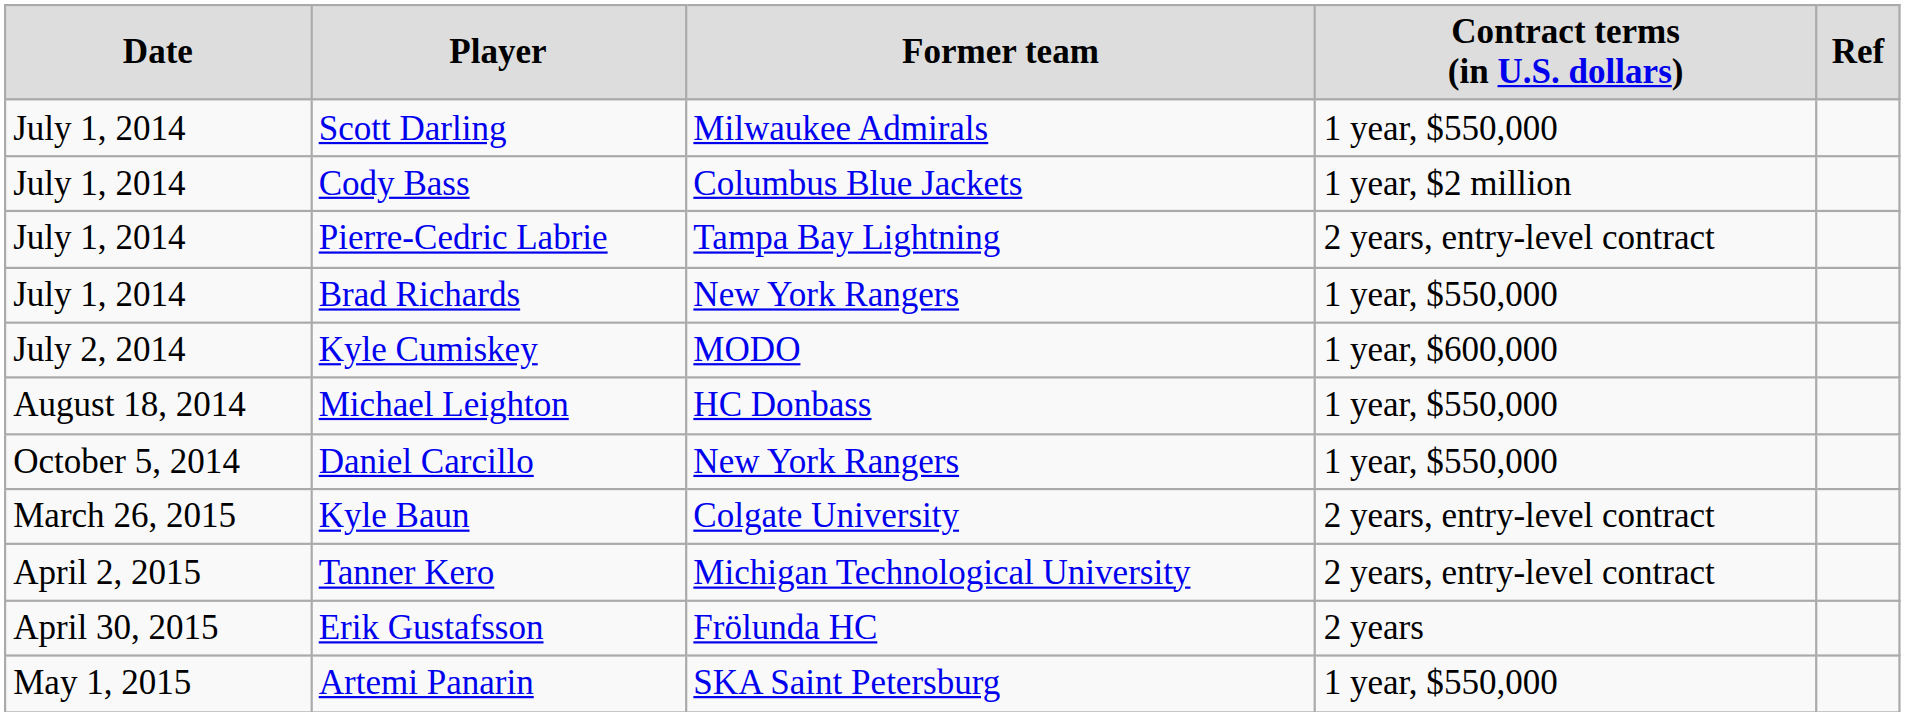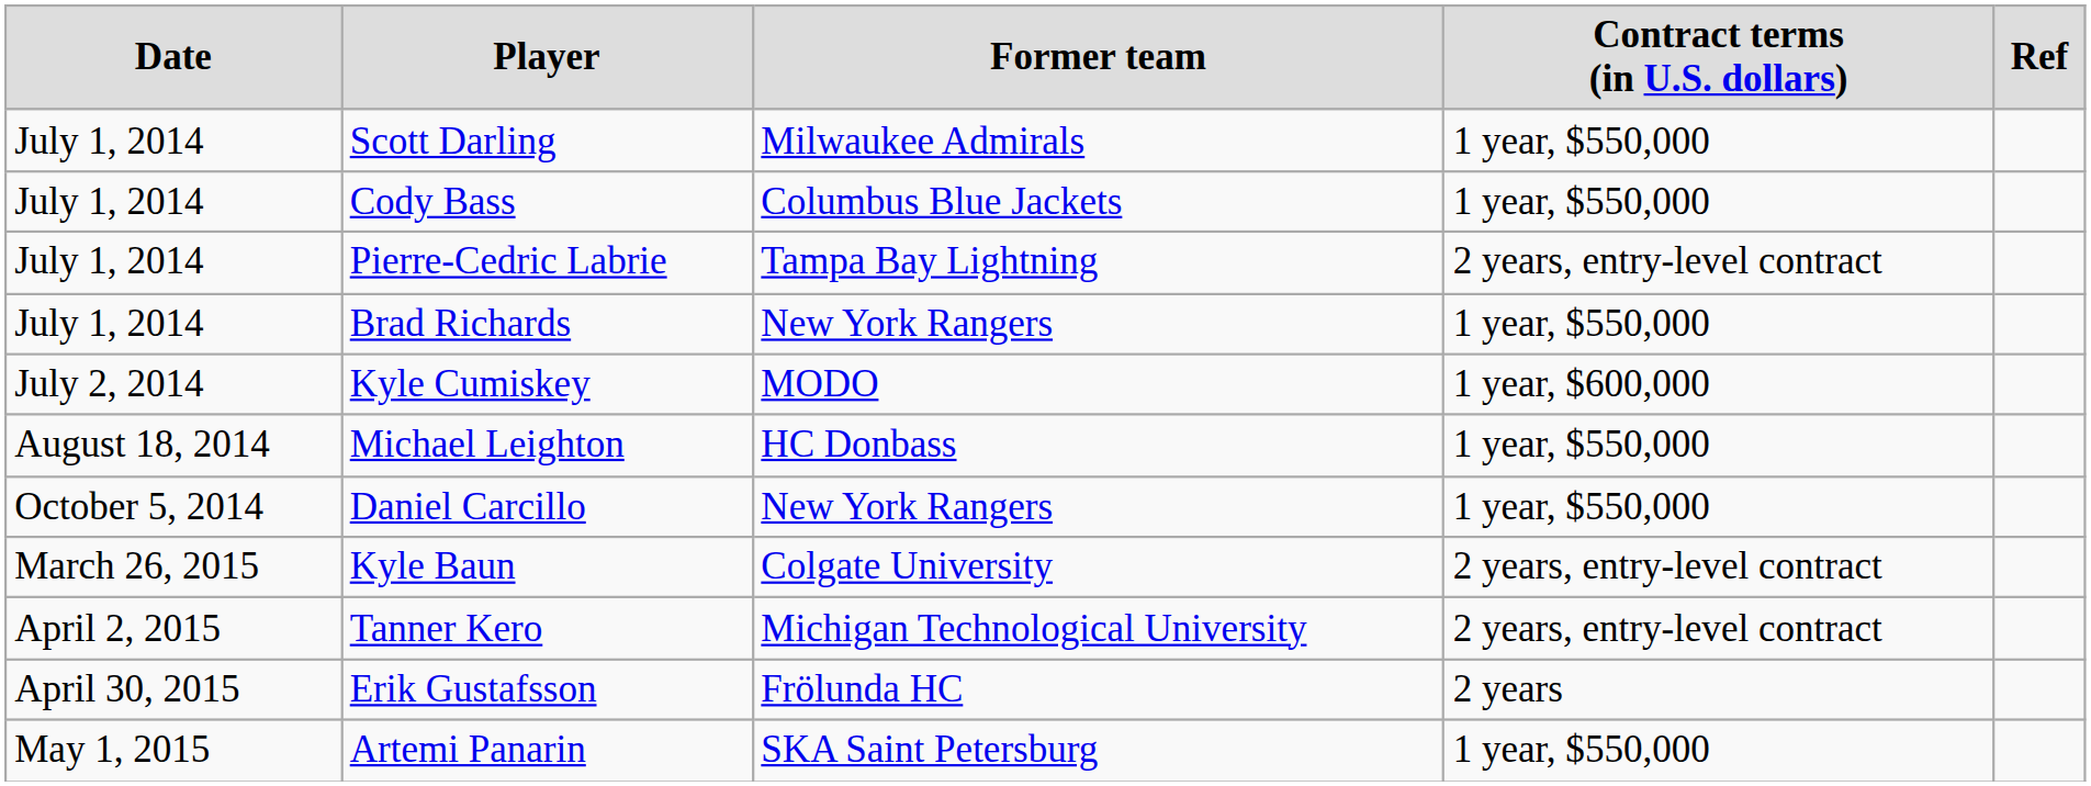 <table class="wikitable" width=98%>
 <tr align="center" bgcolor="#dddddd">
 <td><strong>Date</strong></td>
 <td><strong>Player</strong></td>
 <td><strong>Former team</strong></td>
 <td><strong>Contract terms</strong><br><strong>(in <a href='#'>U.S. dollars</a>)</strong></td>
 <td><strong>Ref</strong></td>
 </tr>
 <tr>
 <td>July 1, 2014</td>
 <td><a href='#'>Scott Darling</a></td>
 <td><a href='#'>Milwaukee Admirals</a></td>
 <td>1 year, $550,000</td>
 <td></td>
 </tr>
 <tr>
 <td>July 1, 2014</td>
 <td><a href='#'>Cody Bass</a></td>
 <td><a href='#'>Columbus Blue Jackets</a></td>
-<td>1 year, $2 million</td>
+<td>1 year, $550,000</td>
 <td></td>
 </tr>
 <tr>
 <td>July 1, 2014</td>
 <td><a href='#'>Pierre-Cedric Labrie</a></td>
 <td><a href='#'>Tampa Bay Lightning</a></td>
 <td>2 years, entry-level contract</td>
 <td></td>
 </tr>
 <tr>
 <td>July 1, 2014</td>
 <td><a href='#'>Brad Richards</a></td>
 <td><a href='#'>New York Rangers</a></td>
 <td>1 year, $550,000</td>
 <td></td>
 </tr>
 <tr>
 <td>July 2, 2014</td>
 <td><a href='#'>Kyle Cumiskey</a></td>
 <td><a href='#'>MODO</a></td>
 <td>1 year, $600,000</td>
 <td></td>
 </tr>
 <tr>
 <td>August 18, 2014</td>
 <td><a href='#'>Michael Leighton</a></td>
 <td><a href='#'>HC Donbass</a></td>
 <td>1 year, $550,000</td>
 <td></td>
 </tr>
 <tr>
 <td>October 5, 2014</td>
 <td><a href='#'>Daniel Carcillo</a></td>
 <td><a href='#'>New York Rangers</a></td>
 <td>1 year, $550,000</td>
 <td></td>
 </tr>
 <tr>
 <td>March 26, 2015</td>
 <td><a href='#'>Kyle Baun</a></td>
 <td><a href='#'>Colgate University</a></td>
 <td>2 years, entry-level contract</td>
 <td></td>
 </tr>
 <tr>
 <td>April 2, 2015</td>
 <td><a href='#'>Tanner Kero</a></td>
 <td><a href='#'>Michigan Technological University</a></td>
 <td>2 years, entry-level contract</td>
 <td></td>
 </tr>
 <tr>
 <td>April 30, 2015</td>
 <td><a href='#'>Erik Gustafsson</a></td>
 <td><a href='#'>Frölunda HC</a></td>
 <td>2 years</td>
 <td></td>
 </tr>
 <tr>
 <td>May 1, 2015</td>
 <td><a href='#'>Artemi Panarin</a></td>
 <td><a href='#'>SKA Saint Petersburg</a></td>
 <td>1 year, $550,000</td>
 <td></td>
 </tr>
 </table>
